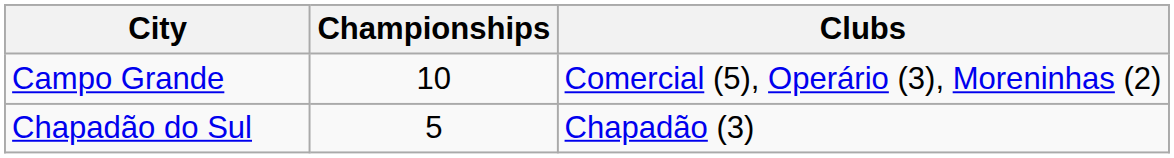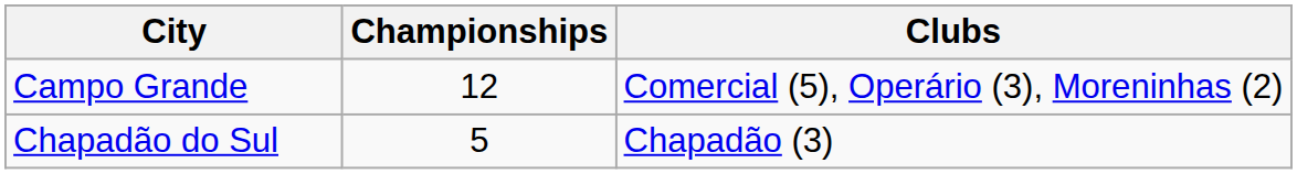 <table class="wikitable">
 <tr>
 <th style="width:150px">City</th>
 <th>Championships</th>
 <th>Clubs</th>
 </tr>
 <tr>
 <td> <a href='#'>Campo Grande</a></td>
-<td align="center">10</td>
+<td align="center">12</td>
 <td><a href='#'>Comercial</a> (5), <a href='#'>Operário</a> (3), <a href='#'>Moreninhas</a> (2)</td>
 </tr>
 <tr>
 <td> <a href='#'>Chapadão do Sul</a></td>
 <td align="center">5</td>
 <td><a href='#'>Chapadão</a> (3)</td>
 </tr>
 </table>
